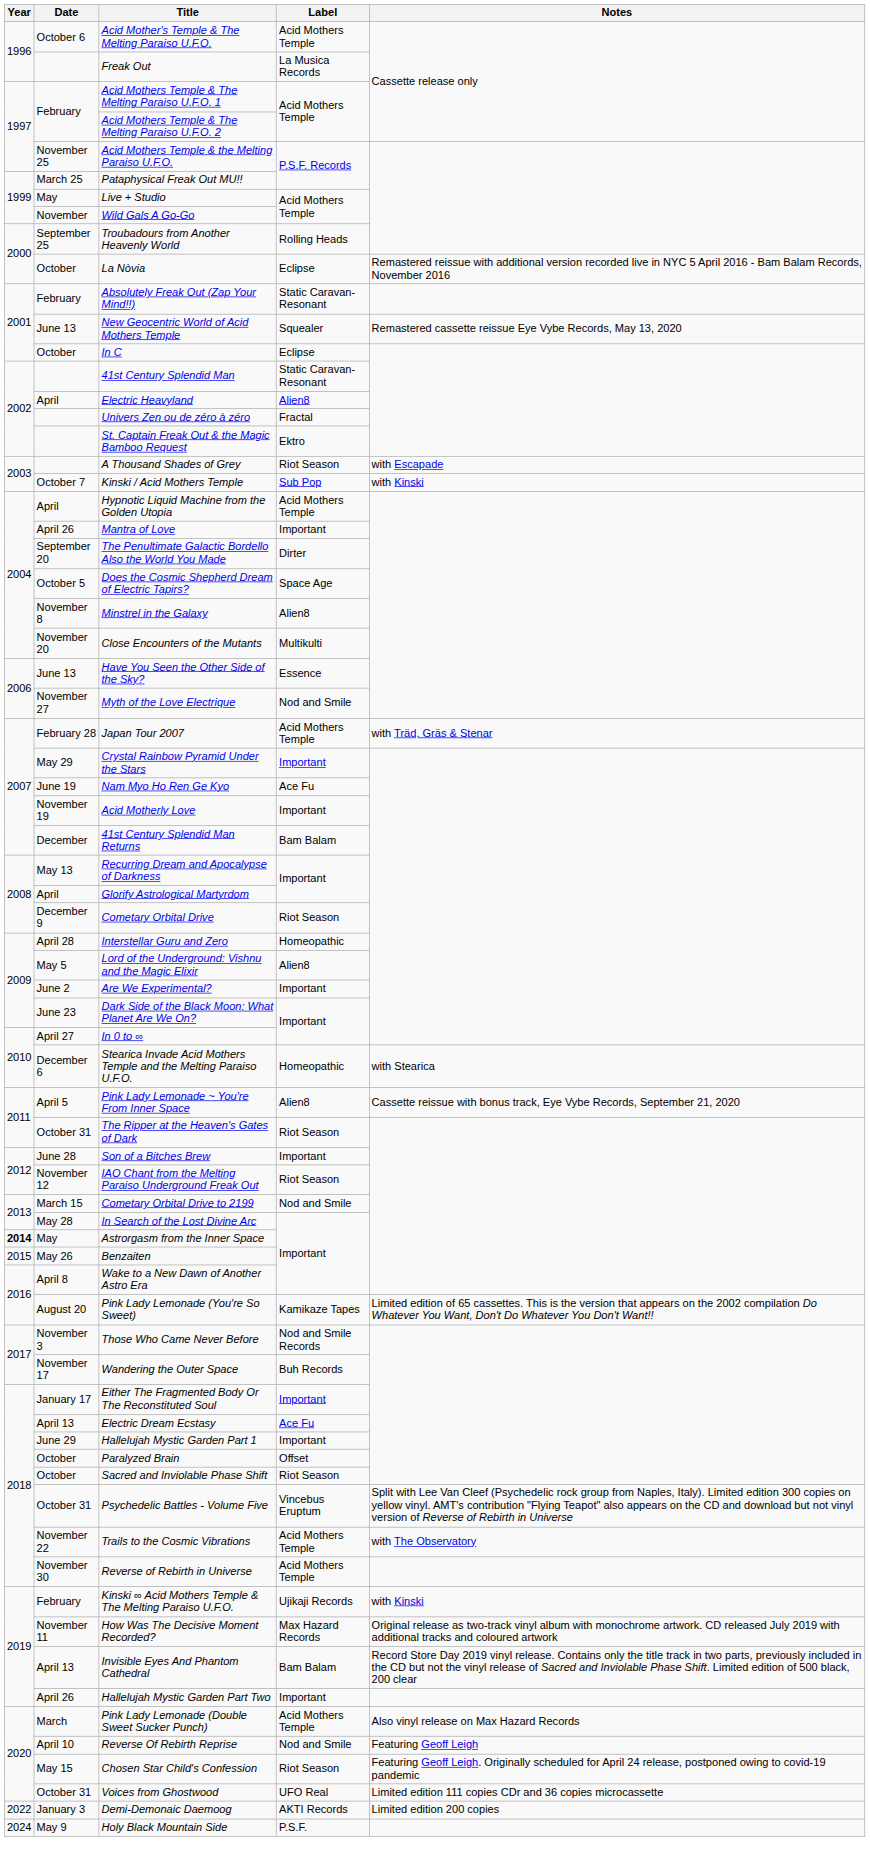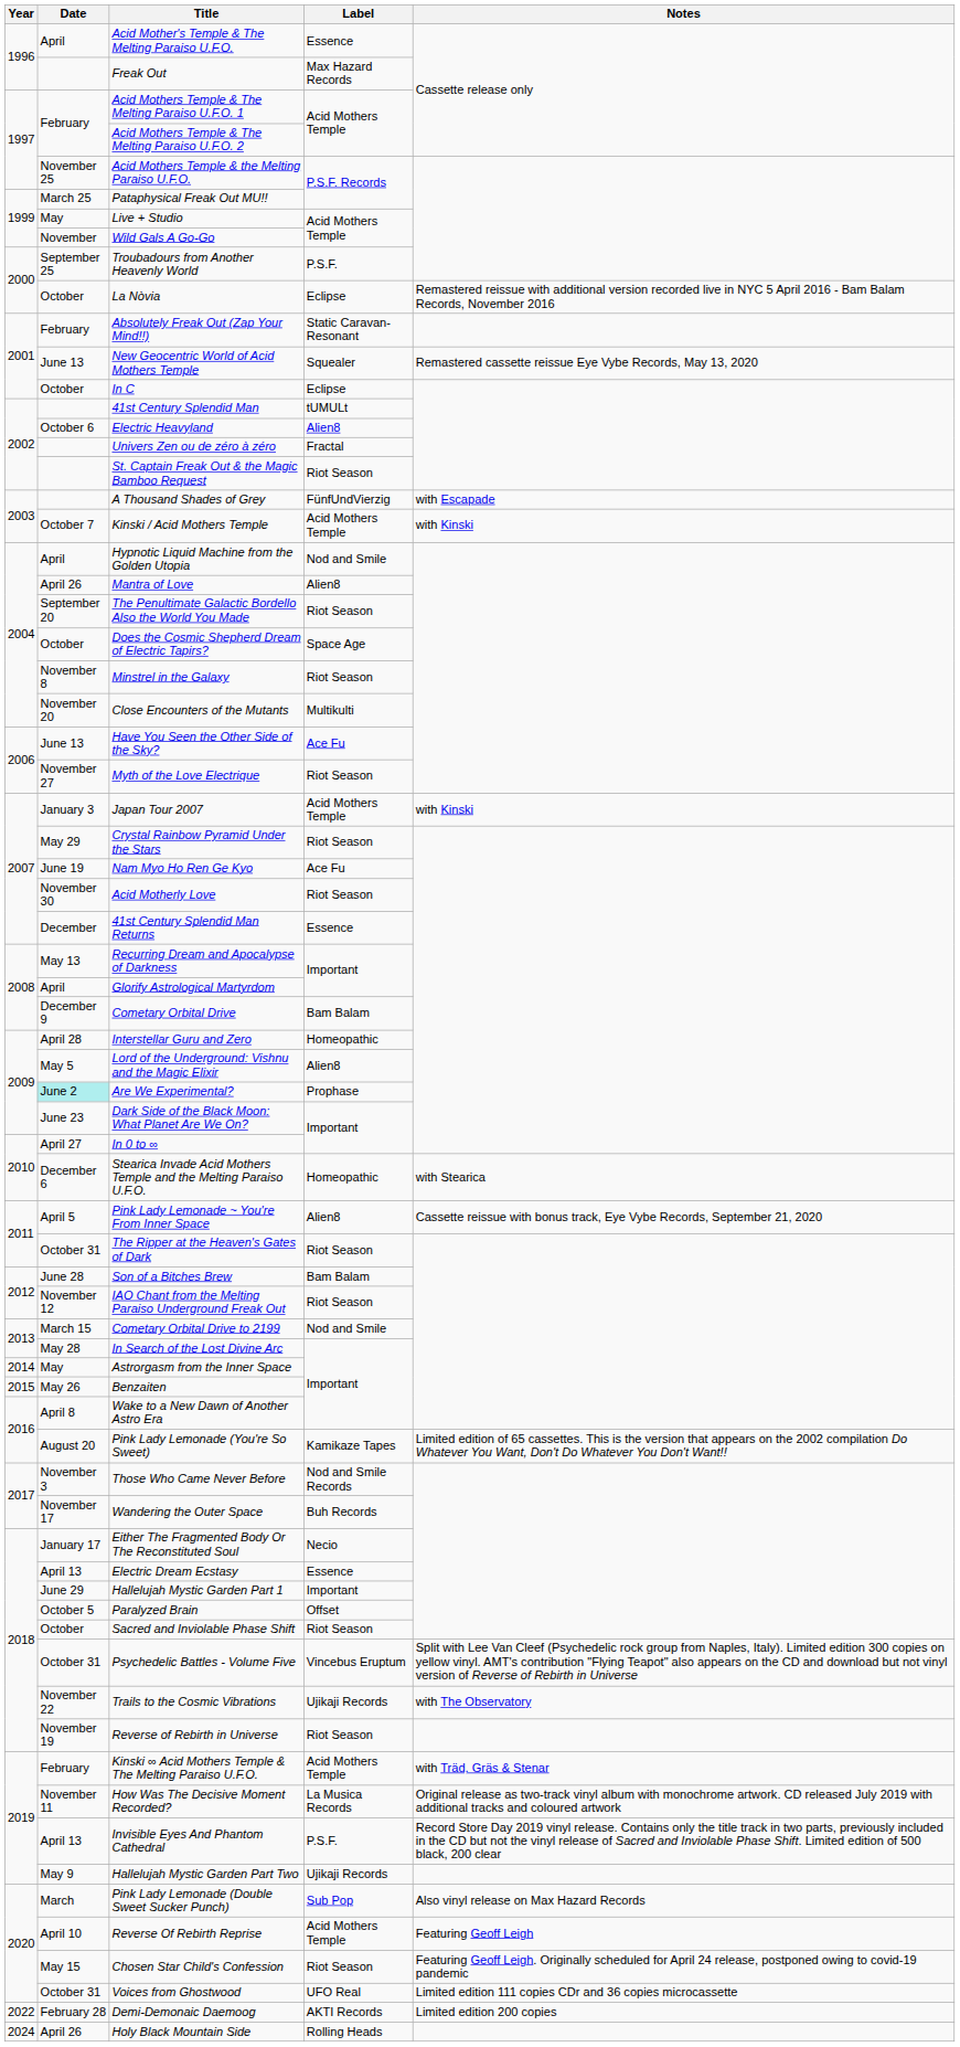 <table class="wikitable">
 <tr>
 <th>Year</th>
 <th>Date</th>
 <th>Title</th>
 <th>Label</th>
 <th>Notes</th>
 </tr>
 <tr>
 <td rowspan=2>1996</td>
-<td>October 6</td>
+<td>April</td>
 <td><em><a href='#'>Acid Mother's Temple & The Melting Paraiso U.F.O.</a></em></td>
-<td>Acid Mothers Temple</td>
+<td>Essence</td>
 <td rowspan=4>Cassette release only</td>
 </tr>
 <tr>
 <td></td>
 <td><em>Freak Out</em></td>
-<td>La Musica Records</td>
+<td>Max Hazard Records</td>
 </tr>
 <tr>
 <td rowspan=3>1997</td>
 <td rowspan=2>February</td>
 <td><em><a href='#'>Acid Mothers Temple & The Melting Paraiso U.F.O. 1</a></em></td>
 <td rowspan=2>Acid Mothers Temple</td>
 </tr>
 <tr>
 <td><em><a href='#'>Acid Mothers Temple & The Melting Paraiso U.F.O. 2</a></em></td>
 </tr>
 <tr>
 <td>November 25</td>
 <td><em><a href='#'>Acid Mothers Temple & the Melting Paraiso U.F.O.</a></em></td>
 <td rowspan=2><a href='#'>P.S.F. Records</a></td>
 </tr>
 <tr>
 <td rowspan=3>1999</td>
 <td>March 25</td>
 <td><em>Pataphysical Freak Out MU!!</em></td>
 </tr>
 <tr>
 <td>May</td>
 <td><em>Live + Studio</em></td>
 <td rowspan=2>Acid Mothers Temple</td>
 </tr>
 <tr>
 <td>November</td>
 <td><em><a href='#'>Wild Gals A Go-Go</a></em></td>
 </tr>
 <tr>
 <td rowspan=2>2000</td>
 <td>September 25</td>
 <td><em>Troubadours from Another Heavenly World</em></td>
-<td>Rolling Heads</td>
+<td>P.S.F.</td>
 </tr>
 <tr>
 <td>October</td>
 <td><em>La Nòvia</em></td>
 <td>Eclipse</td>
 <td>Remastered reissue with additional version recorded live in NYC 5 April 2016 - Bam Balam Records, November 2016</td>
 </tr>
 <tr>
 <td rowspan=3>2001</td>
 <td>February</td>
 <td><em><a href='#'>Absolutely Freak Out (Zap Your Mind!!)</a></em></td>
 <td>Static Caravan-Resonant</td>
 </tr>
 <tr>
 <td>June 13</td>
 <td><em><a href='#'>New Geocentric World of Acid Mothers Temple</a></em></td>
 <td>Squealer</td>
 <td>Remastered cassette reissue Eye Vybe Records, May 13, 2020</td>
 </tr>
 <tr>
 <td>October</td>
 <td><em><a href='#'>In C</a></em></td>
 <td>Eclipse</td>
 </tr>
 <tr>
 <td rowspan=4>2002</td>
 <td></td>
 <td><em><a href='#'>41st Century Splendid Man</a></em></td>
-<td>Static Caravan-Resonant</td>
+<td>tUMULt</td>
 </tr>
 <tr>
-<td>April</td>
+<td>October 6</td>
 <td><em><a href='#'>Electric Heavyland</a></em></td>
 <td><a href='#'>Alien8</a></td>
 </tr>
 <tr>
 <td></td>
 <td><em><a href='#'>Univers Zen ou de zéro à zéro</a></em></td>
 <td>Fractal</td>
 </tr>
 <tr>
 <td></td>
 <td><em><a href='#'>St. Captain Freak Out & the Magic Bamboo Request</a></em></td>
-<td>Ektro</td>
+<td>Riot Season</td>
 </tr>
 <tr>
 <td rowspan=2>2003</td>
 <td></td>
 <td><em>A Thousand Shades of Grey</em></td>
-<td>Riot Season</td>
+<td>FünfUndVierzig</td>
 <td>with <a href='#'>Escapade</a></td>
 </tr>
 <tr>
 <td>October 7</td>
 <td><em>Kinski / Acid Mothers Temple</em></td>
-<td><a href='#'>Sub Pop</a></td>
+<td>Acid Mothers Temple</td>
 <td>with <a href='#'>Kinski</a></td>
 </tr>
 <tr>
 <td rowspan=6>2004</td>
 <td>April</td>
 <td><em>Hypnotic Liquid Machine from the Golden Utopia</em></td>
-<td>Acid Mothers Temple</td>
+<td>Nod and Smile</td>
 </tr>
 <tr>
 <td>April 26</td>
 <td><em><a href='#'>Mantra of Love</a></em></td>
-<td>Important</td>
+<td>Alien8</td>
 </tr>
 <tr>
 <td>September 20</td>
 <td><em><a href='#'>The Penultimate Galactic Bordello Also the World You Made</a></em></td>
-<td>Dirter</td>
+<td>Riot Season</td>
 </tr>
 <tr>
-<td>October 5</td>
+<td>October</td>
 <td><em><a href='#'>Does the Cosmic Shepherd Dream of Electric Tapirs?</a></em></td>
 <td>Space Age</td>
 </tr>
 <tr>
 <td>November 8</td>
 <td><em><a href='#'>Minstrel in the Galaxy</a></em></td>
-<td>Alien8</td>
+<td>Riot Season</td>
 </tr>
 <tr>
 <td>November 20</td>
 <td><em>Close Encounters of the Mutants</em></td>
 <td>Multikulti</td>
 </tr>
 <tr>
 <td rowspan=2>2006</td>
 <td>June 13</td>
 <td><em><a href='#'>Have You Seen the Other Side of the Sky?</a></em></td>
-<td>Essence</td>
+<td><a href='#'>Ace Fu</a></td>
 </tr>
 <tr>
 <td>November 27</td>
 <td><em><a href='#'>Myth of the Love Electrique</a></em></td>
-<td>Nod and Smile</td>
+<td>Riot Season</td>
 </tr>
 <tr>
 <td rowspan=5>2007</td>
-<td>February 28</td>
+<td>January 3</td>
 <td><em>Japan Tour 2007</em></td>
 <td>Acid Mothers Temple</td>
-<td>with <a href='#'>Träd, Gräs & Stenar</a></td>
+<td>with <a href='#'>Kinski</a></td>
 </tr>
 <tr>
 <td>May 29</td>
 <td><em><a href='#'>Crystal Rainbow Pyramid Under the Stars</a></em></td>
-<td><a href='#'>Important</a></td>
+<td>Riot Season</td>
 </tr>
 <tr>
 <td>June 19</td>
 <td><em><a href='#'>Nam Myo Ho Ren Ge Kyo</a></em></td>
 <td>Ace Fu</td>
 </tr>
 <tr>
-<td>November 19</td>
+<td>November 30</td>
 <td><em><a href='#'>Acid Motherly Love</a></em></td>
-<td>Important</td>
+<td>Riot Season</td>
 </tr>
 <tr>
 <td>December</td>
 <td><em><a href='#'>41st Century Splendid Man Returns</a></em></td>
-<td>Bam Balam</td>
+<td>Essence</td>
 </tr>
 <tr>
 <td rowspan=3>2008</td>
 <td>May 13</td>
 <td><em><a href='#'>Recurring Dream and Apocalypse of Darkness</a></em></td>
 <td rowspan=2>Important</td>
 </tr>
 <tr>
 <td>April</td>
 <td><em><a href='#'>Glorify Astrological Martyrdom</a></em></td>
 </tr>
 <tr>
 <td>December 9</td>
 <td><em><a href='#'>Cometary Orbital Drive</a></em></td>
-<td>Riot Season</td>
+<td>Bam Balam</td>
 </tr>
 <tr>
 <td rowspan=4>2009</td>
 <td>April 28</td>
 <td><em><a href='#'>Interstellar Guru and Zero</a></em></td>
 <td>Homeopathic</td>
 </tr>
 <tr>
 <td>May 5</td>
 <td><em><a href='#'>Lord of the Underground: Vishnu and the Magic Elixir</a></em></td>
 <td>Alien8</td>
 </tr>
 <tr>
-<td>June 2</td>
+<td style="background: paleturquoise;">June 2</td>
 <td><em><a href='#'>Are We Experimental?</a></em></td>
-<td>Important</td>
+<td>Prophase</td>
 </tr>
 <tr>
 <td>June 23</td>
 <td><em><a href='#'>Dark Side of the Black Moon: What Planet Are We On?</a></em></td>
 <td rowspan=2>Important</td>
 </tr>
 <tr>
 <td rowspan=2>2010</td>
 <td>April 27</td>
 <td><em><a href='#'>In 0 to ∞</a></em></td>
 </tr>
 <tr>
 <td>December 6</td>
 <td><em>Stearica Invade Acid Mothers Temple and the Melting Paraiso U.F.O.</em></td>
 <td>Homeopathic</td>
 <td>with Stearica</td>
 </tr>
 <tr>
 <td rowspan=2>2011</td>
 <td>April 5</td>
 <td><em><a href='#'>Pink Lady Lemonade ~ You're From Inner Space</a></em></td>
 <td>Alien8</td>
 <td>Cassette reissue with bonus track, Eye Vybe Records, September 21, 2020</td>
 </tr>
 <tr>
 <td>October 31</td>
 <td><em><a href='#'>The Ripper at the Heaven's Gates of Dark</a></em></td>
 <td>Riot Season</td>
 </tr>
 <tr>
 <td rowspan=2>2012</td>
 <td>June 28</td>
 <td><em><a href='#'>Son of a Bitches Brew</a></em></td>
-<td>Important</td>
+<td>Bam Balam</td>
 </tr>
 <tr>
 <td>November 12</td>
 <td><em><a href='#'>IAO Chant from the Melting Paraiso Underground Freak Out</a></em></td>
 <td>Riot Season</td>
 </tr>
 <tr>
 <td rowspan=2>2013</td>
 <td>March 15</td>
 <td><em><a href='#'>Cometary Orbital Drive to 2199</a></em></td>
 <td>Nod and Smile</td>
 </tr>
 <tr>
 <td>May 28</td>
 <td><em><a href='#'>In Search of the Lost Divine Arc</a></em></td>
 <td rowspan=4>Important</td>
 </tr>
 <tr>
-<td><strong>2014</strong></td>
+<td>2014</td>
 <td>May</td>
 <td><em>Astrorgasm from the Inner Space</em></td>
 </tr>
 <tr>
 <td>2015</td>
 <td>May 26</td>
 <td><em>Benzaiten</em></td>
 </tr>
 <tr>
 <td rowspan=2>2016</td>
 <td>April 8</td>
 <td><em>Wake to a New Dawn of Another Astro Era</em></td>
 </tr>
 <tr>
 <td>August 20</td>
 <td><em>Pink Lady Lemonade (You're So Sweet)</em></td>
 <td>Kamikaze Tapes</td>
 <td>Limited edition of 65 cassettes. This is the version that appears on the 2002 compilation <em>Do Whatever You Want, Don't Do Whatever You Don't Want!!</em></td>
 </tr>
 <tr>
 <td rowspan=2>2017</td>
 <td>November 3</td>
 <td><em>Those Who Came Never Before</em></td>
 <td>Nod and Smile Records</td>
 </tr>
 <tr>
 <td>November 17</td>
 <td><em>Wandering the Outer Space</em></td>
 <td>Buh Records</td>
 </tr>
 <tr>
 <td rowspan=8>2018</td>
 <td>January 17</td>
 <td><em>Either The Fragmented Body Or The Reconstituted Soul</em></td>
-<td><a href='#'>Important</a></td>
+<td>Necio</td>
 </tr>
 <tr>
 <td>April 13</td>
 <td><em>Electric Dream Ecstasy</em></td>
-<td><a href='#'>Ace Fu</a></td>
+<td>Essence</td>
 </tr>
 <tr>
 <td>June 29</td>
 <td><em>Hallelujah Mystic Garden Part 1</em></td>
 <td>Important</td>
 </tr>
 <tr>
-<td>October</td>
+<td>October 5</td>
 <td><em>Paralyzed Brain</em> </td>
 <td>Offset</td>
 </tr>
 <tr>
 <td>October</td>
 <td><em>Sacred and Inviolable Phase Shift</em></td>
 <td>Riot Season</td>
 </tr>
 <tr>
 <td>October 31</td>
 <td><em>Psychedelic Battles - Volume Five</em></td>
 <td>Vincebus Eruptum</td>
 <td>Split with Lee Van Cleef (Psychedelic rock group from Naples, Italy). Limited edition 300 copies on yellow vinyl. AMT's contribution "Flying Teapot" also appears on the CD and download but not vinyl version of <em>Reverse of Rebirth in Universe</em></td>
 </tr>
 <tr>
 <td>November 22</td>
 <td><em>Trails to the Cosmic Vibrations</em></td>
-<td>Acid Mothers Temple</td>
+<td>Ujikaji Records</td>
 <td>with <a href='#'>The Observatory</a></td>
 </tr>
 <tr>
-<td>November 30</td>
+<td>November 19</td>
 <td><em>Reverse of Rebirth in Universe</em> </td>
-<td>Acid Mothers Temple</td>
+<td>Riot Season</td>
 </tr>
 <tr>
 <td rowspan=4>2019</td>
 <td>February</td>
 <td><em>Kinski ∞ Acid Mothers Temple & The Melting Paraiso U.F.O.</em></td>
-<td>Ujikaji Records</td>
-<td>with <a href='#'>Kinski</a></td>
+<td>Acid Mothers Temple</td>
+<td>with <a href='#'>Träd, Gräs & Stenar</a></td>
 </tr>
 <tr>
 <td>November 11</td>
 <td><em>How Was The Decisive Moment Recorded?</em></td>
-<td>Max Hazard Records</td>
+<td>La Musica Records</td>
 <td>Original release as two-track vinyl album with monochrome artwork. CD released July 2019 with additional tracks and coloured artwork</td>
 </tr>
 <tr>
 <td>April 13</td>
 <td><em>Invisible Eyes And Phantom Cathedral</em></td>
-<td>Bam Balam</td>
+<td>P.S.F.</td>
 <td>Record Store Day 2019 vinyl release. Contains only the title track in two parts, previously included in the CD but not the vinyl release of <em>Sacred and Inviolable Phase Shift</em>. Limited edition of 500 black, 200 clear</td>
 </tr>
 <tr>
-<td>April 26</td>
+<td>May 9</td>
 <td><em>Hallelujah Mystic Garden Part Two</em></td>
-<td>Important</td>
+<td>Ujikaji Records</td>
 </tr>
 <tr>
 <td rowspan=4>2020</td>
 <td>March</td>
 <td><em>Pink Lady Lemonade (Double Sweet Sucker Punch)</em></td>
-<td>Acid Mothers Temple</td>
+<td><a href='#'>Sub Pop</a></td>
 <td>Also vinyl release on Max Hazard Records</td>
 </tr>
 <tr>
 <td>April 10</td>
 <td><em>Reverse Of Rebirth Reprise</em></td>
-<td>Nod and Smile</td>
+<td>Acid Mothers Temple</td>
 <td>Featuring <a href='#'>Geoff Leigh</a></td>
 </tr>
 <tr>
 <td>May 15</td>
 <td><em>Chosen Star Child's Confession</em></td>
 <td>Riot Season</td>
 <td>Featuring <a href='#'>Geoff Leigh</a>. Originally scheduled for April 24 release, postponed owing to covid-19 pandemic</td>
 </tr>
 <tr>
 <td>October 31</td>
 <td><em>Voices from Ghostwood</em> </td>
 <td>UFO Real</td>
 <td>Limited edition 111 copies CDr and 36 copies microcassette</td>
 </tr>
 <tr>
 <td>2022</td>
-<td>January 3</td>
+<td>February 28</td>
 <td><em>Demi-Demonaic Daemoog</em> </td>
 <td>AKTI Records</td>
 <td>Limited edition 200 copies</td>
 </tr>
 <tr>
 <td>2024</td>
-<td>May 9</td>
+<td>April 26</td>
 <td><em>Holy Black Mountain Side</em></td>
-<td>P.S.F.</td>
+<td>Rolling Heads</td>
 </tr>
 </table>
